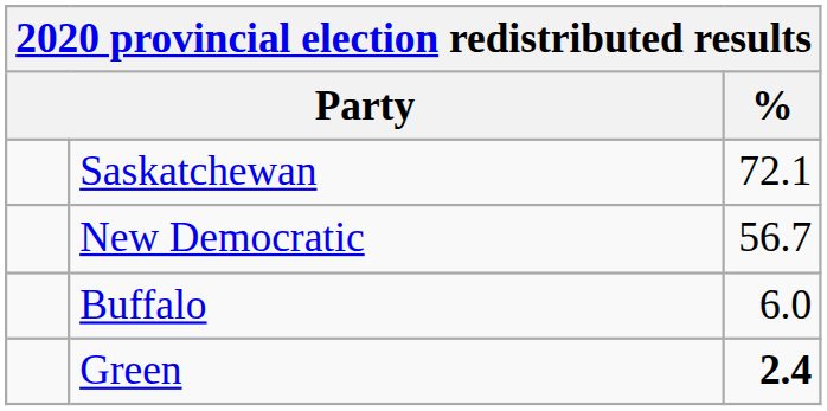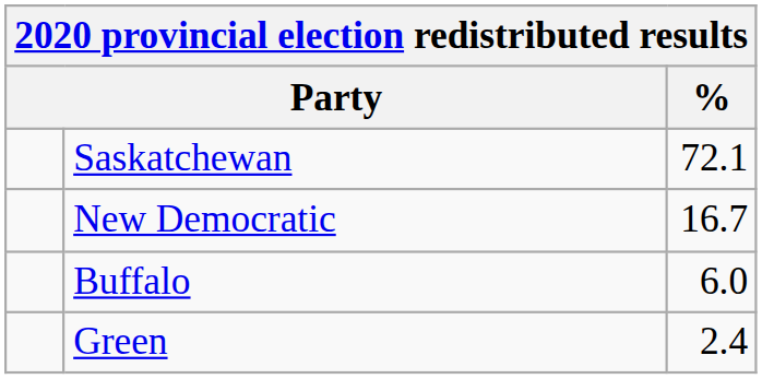 <table class="wikitable">
 <tr>
 <th colspan="4"><a href='#'>2020 provincial election</a> redistributed results</th>
 </tr>
 <tr>
 <th bgcolor="#DDDDFF" width="130px" colspan="2">Party</th>
 <th bgcolor="#DDDDFF" width="30px">%</th>
 </tr>
 <tr>
 <td> </td>
 <td><a href='#'>Saskatchewan</a></td>
 <td align=right>72.1</td>
 </tr>
 <tr>
 <td> </td>
 <td><a href='#'>New Democratic</a></td>
-<td align=right>56.7</td>
+<td align=right>16.7</td>
 </tr>
 <tr>
 <td> </td>
 <td><a href='#'>Buffalo</a></td>
 <td align=right>6.0</td>
 </tr>
 <tr>
 <td> </td>
 <td><a href='#'>Green</a></td>
-<td align=right><strong>2.4</strong></td>
+<td align=right>2.4</td>
 </tr>
 </table>
